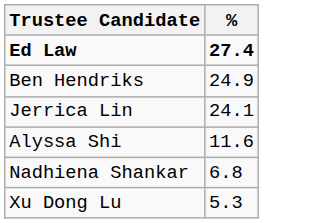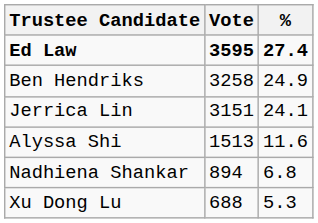 <table class="wikitable">
 <tr>
 <th>Trustee Candidate</th>
+<th>Vote</th>
 <th>%</th>
 </tr>
 <tr>
 <td><strong>Ed Law</strong></td>
+<td><strong>3595</strong></td>
 <td><strong>27.4</strong></td>
 </tr>
 <tr>
 <td>Ben Hendriks</td>
+<td>3258</td>
 <td>24.9</td>
 </tr>
 <tr>
 <td>Jerrica Lin</td>
+<td>3151</td>
 <td>24.1</td>
 </tr>
 <tr>
 <td>Alyssa Shi</td>
+<td>1513</td>
 <td>11.6</td>
 </tr>
 <tr>
 <td>Nadhiena Shankar</td>
+<td>894</td>
 <td>6.8</td>
 </tr>
 <tr>
 <td>Xu Dong Lu</td>
+<td>688</td>
 <td>5.3</td>
 </tr>
 </table>
